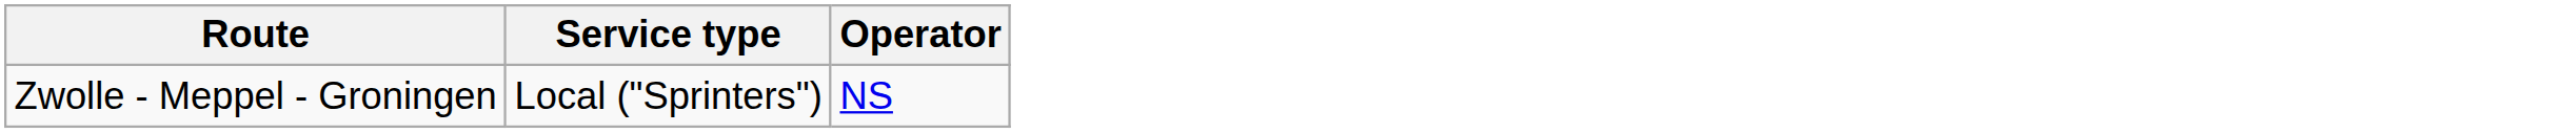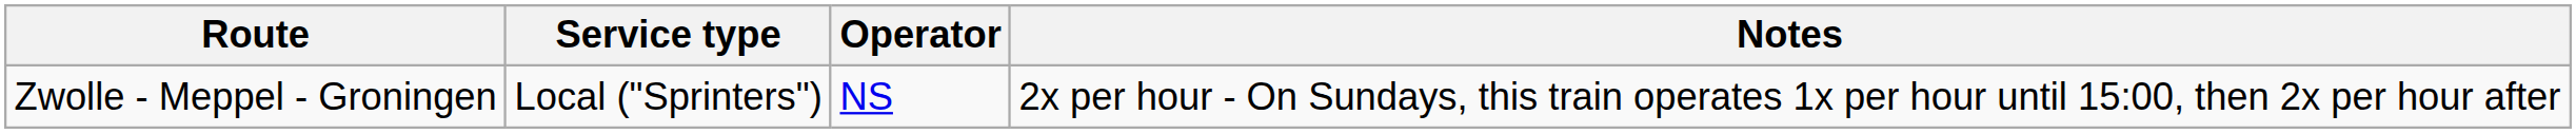 <table class="wikitable">
 <tr>
 <th>Route</th>
 <th>Service type</th>
 <th>Operator</th>
+<th>Notes</th>
 </tr>
 <tr>
 <td>Zwolle - Meppel - Groningen</td>
 <td>Local ("Sprinters")</td>
 <td><a href='#'>NS</a></td>
+<td>2x per hour - On Sundays, this train operates 1x per hour until 15:00, then 2x per hour after</td>
 </tr>
 </table>
